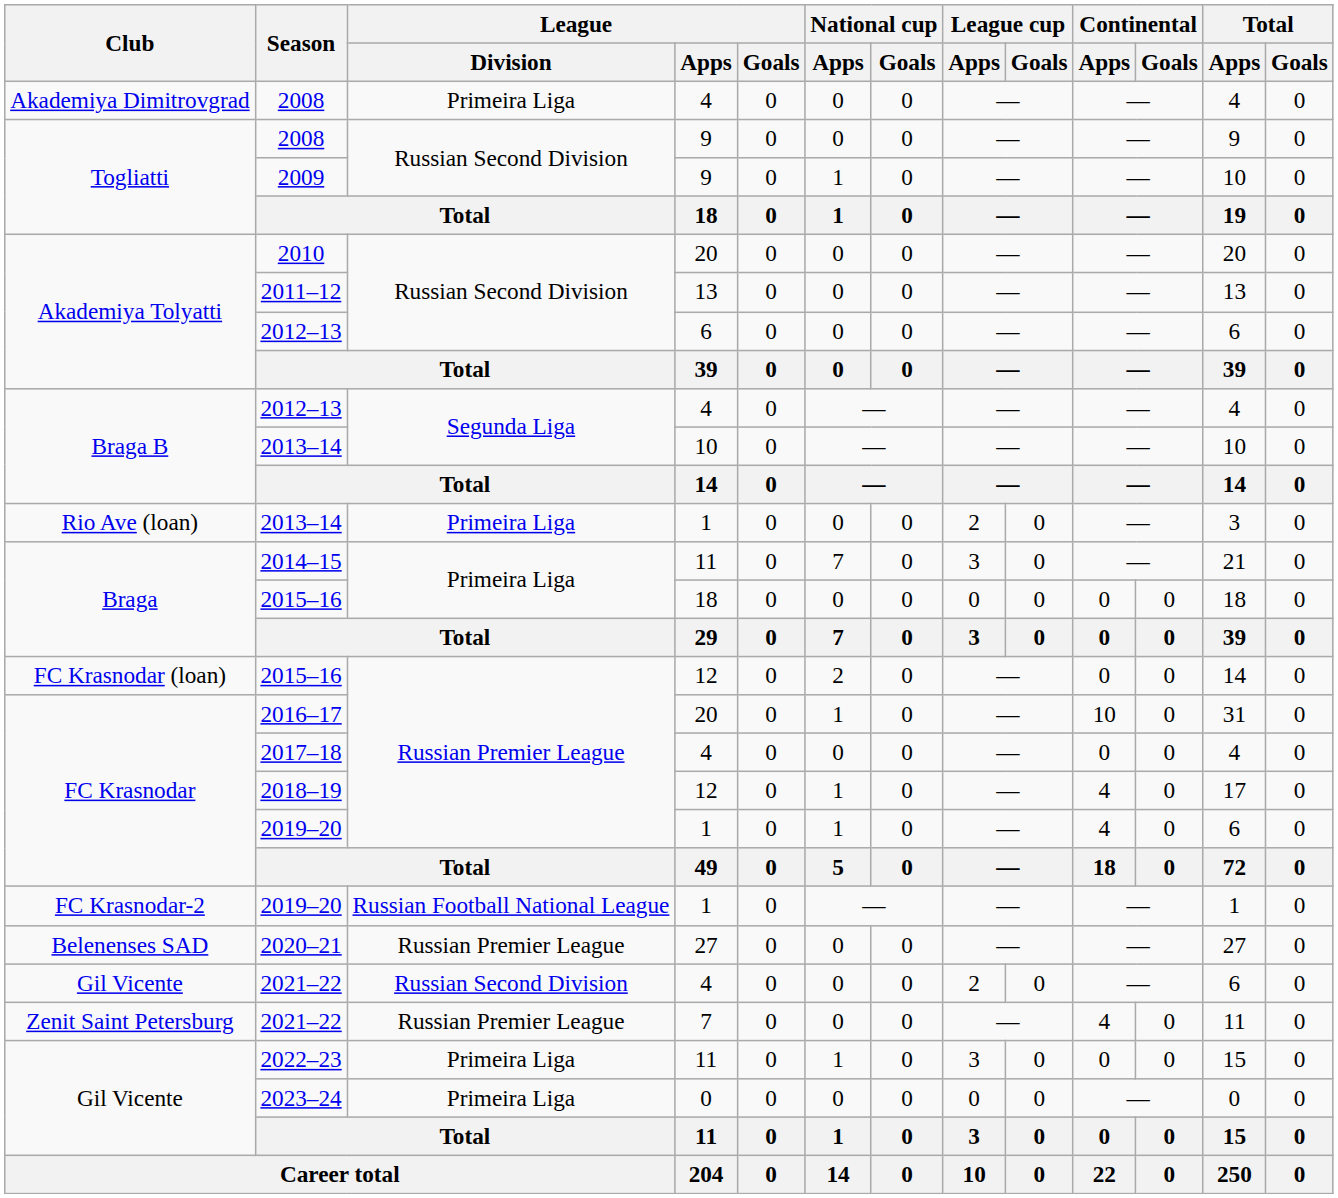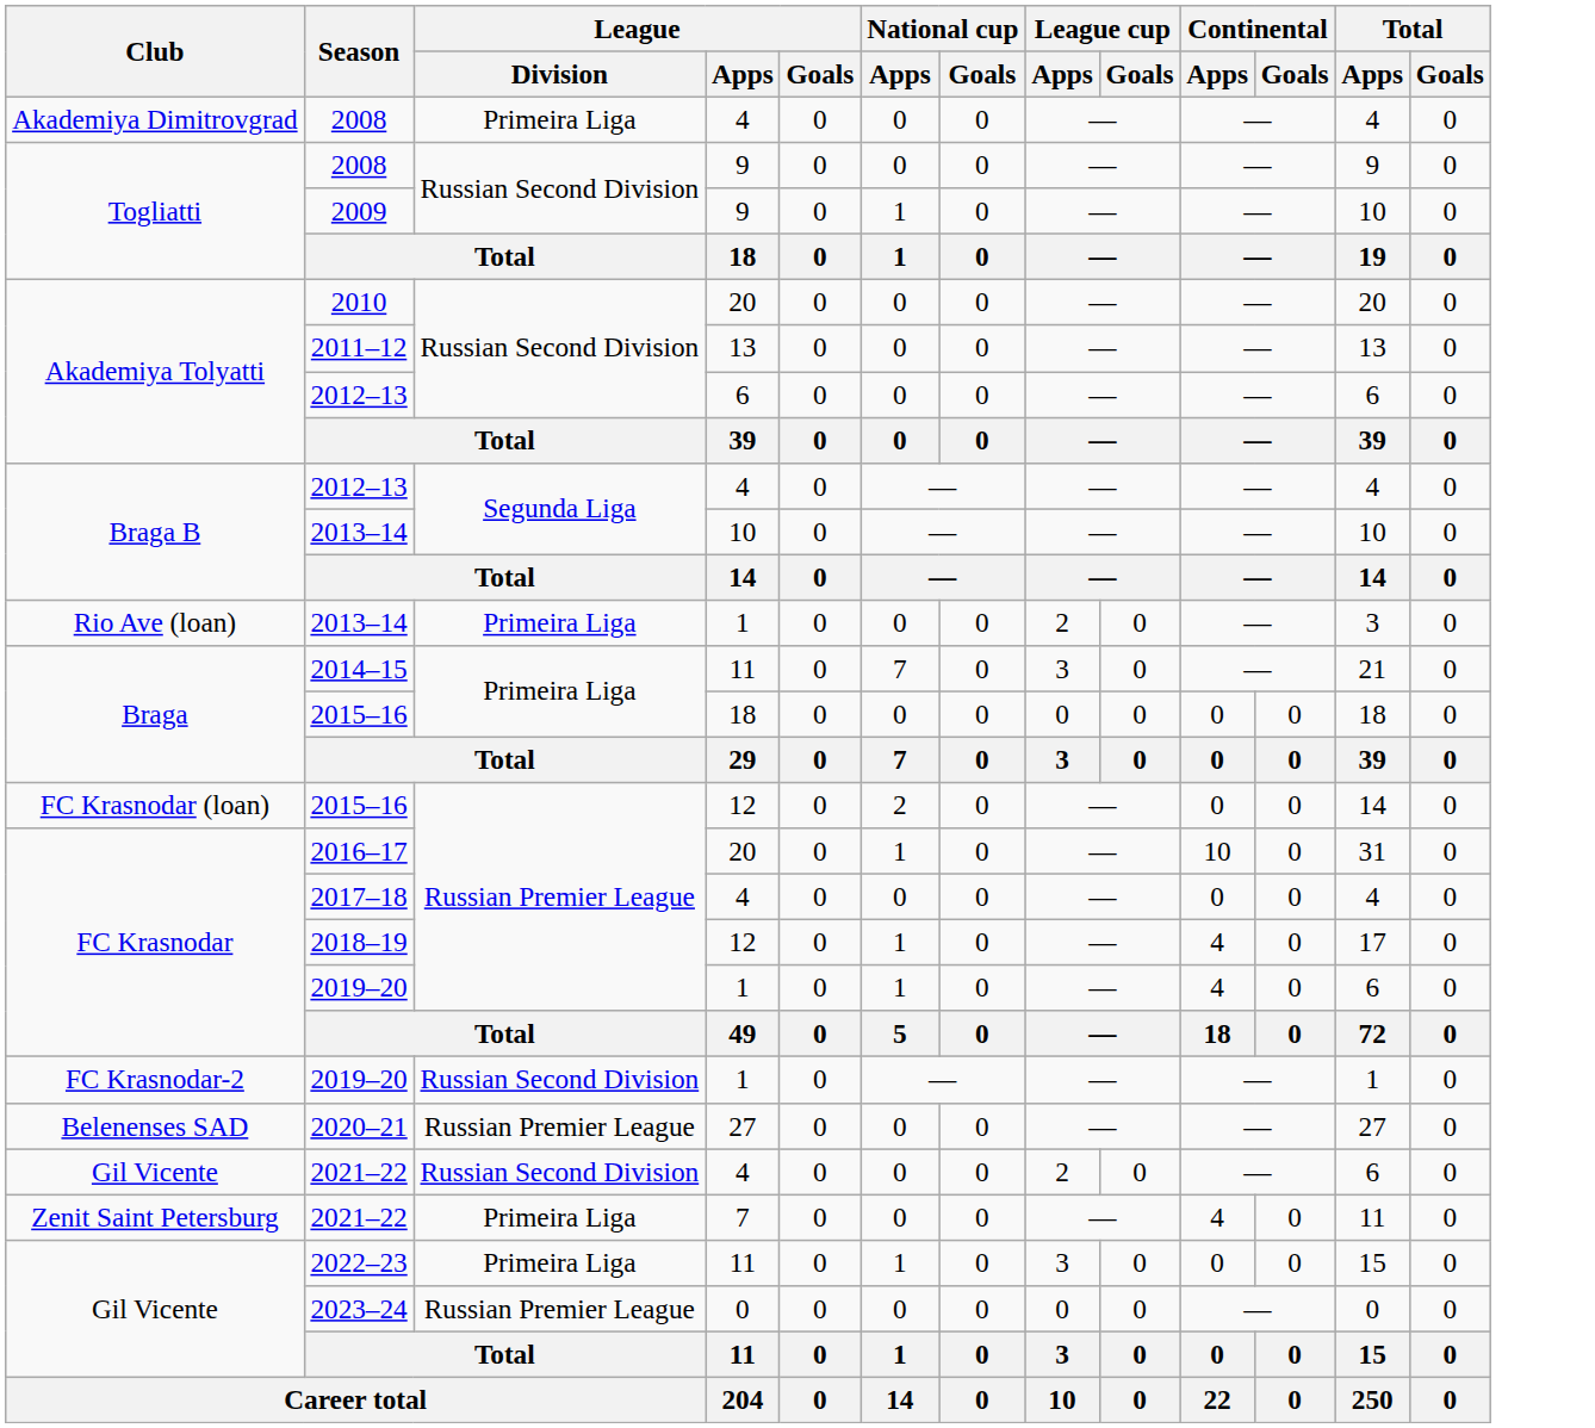 <table class="wikitable" style="text-align: center; font-size: 95%;">
 <tr>
 <th rowspan=2>Club</th>
 <th rowspan=2>Season</th>
 <th colspan=3>League</th>
 <th colspan=2>National cup</th>
 <th colspan="2">League cup</th>
 <th colspan="2">Continental</th>
 <th colspan=2>Total</th>
 </tr>
 <tr>
 <th>Division</th>
 <th>Apps</th>
 <th>Goals</th>
 <th>Apps</th>
 <th>Goals</th>
 <th>Apps</th>
 <th>Goals</th>
 <th>Apps</th>
 <th>Goals</th>
 <th>Apps</th>
 <th>Goals</th>
 </tr>
 <tr>
 <td><a href='#'>Akademiya Dimitrovgrad</a></td>
 <td><a href='#'>2008</a></td>
 <td>Primeira Liga</td>
 <td>4</td>
 <td>0</td>
 <td>0</td>
 <td>0</td>
 <td colspan="2">—</td>
 <td colspan="2">—</td>
 <td>4</td>
 <td>0</td>
 </tr>
 <tr>
 <td rowspan="3"><a href='#'>Togliatti</a></td>
 <td><a href='#'>2008</a></td>
 <td rowspan="2">Russian Second Division</td>
 <td>9</td>
 <td>0</td>
 <td>0</td>
 <td>0</td>
 <td colspan="2">—</td>
 <td colspan="2">—</td>
 <td>9</td>
 <td>0</td>
 </tr>
 <tr>
 <td><a href='#'>2009</a></td>
 <td>9</td>
 <td>0</td>
 <td>1</td>
 <td>0</td>
 <td colspan="2">—</td>
 <td colspan="2">—</td>
 <td>10</td>
 <td>0</td>
 </tr>
 <tr>
 <th colspan="2">Total</th>
 <th>18</th>
 <th>0</th>
 <th>1</th>
 <th>0</th>
 <th colspan="2">—</th>
 <th colspan="2">—</th>
 <th>19</th>
 <th>0</th>
 </tr>
 <tr>
 <td rowspan=4><a href='#'>Akademiya Tolyatti</a></td>
 <td><a href='#'>2010</a></td>
 <td rowspan=3>Russian Second Division</td>
 <td>20</td>
 <td>0</td>
 <td>0</td>
 <td>0</td>
 <td colspan="2">—</td>
 <td colspan="2">—</td>
 <td>20</td>
 <td>0</td>
 </tr>
 <tr>
 <td><a href='#'>2011–12</a></td>
 <td>13</td>
 <td>0</td>
 <td>0</td>
 <td>0</td>
 <td colspan="2">—</td>
 <td colspan="2">—</td>
 <td>13</td>
 <td>0</td>
 </tr>
 <tr>
 <td><a href='#'>2012–13</a></td>
 <td>6</td>
 <td>0</td>
 <td>0</td>
 <td>0</td>
 <td colspan="2">—</td>
 <td colspan="2">—</td>
 <td>6</td>
 <td>0</td>
 </tr>
 <tr>
 <th colspan=2>Total</th>
 <th>39</th>
 <th>0</th>
 <th>0</th>
 <th>0</th>
 <th colspan="2">—</th>
 <th colspan="2">—</th>
 <th>39</th>
 <th>0</th>
 </tr>
 <tr>
 <td rowspan=3><a href='#'>Braga B</a></td>
 <td><a href='#'>2012–13</a></td>
 <td rowspan=2><a href='#'>Segunda Liga</a></td>
 <td>4</td>
 <td>0</td>
 <td colspan=2>—</td>
 <td colspan="2">—</td>
 <td colspan="2">—</td>
 <td>4</td>
 <td>0</td>
 </tr>
 <tr>
 <td><a href='#'>2013–14</a></td>
 <td>10</td>
 <td>0</td>
 <td colspan=2>—</td>
 <td colspan="2">—</td>
 <td colspan="2">—</td>
 <td>10</td>
 <td>0</td>
 </tr>
 <tr>
 <th colspan=2>Total</th>
 <th>14</th>
 <th>0</th>
 <th colspan="2">—</th>
 <th colspan="2">—</th>
 <th colspan="2">—</th>
 <th>14</th>
 <th>0</th>
 </tr>
 <tr>
 <td><a href='#'>Rio Ave</a> (loan)</td>
 <td><a href='#'>2013–14</a></td>
 <td><a href='#'>Primeira Liga</a></td>
 <td>1</td>
 <td>0</td>
 <td>0</td>
 <td>0</td>
 <td>2</td>
 <td>0</td>
 <td colspan="2">—</td>
 <td>3</td>
 <td>0</td>
 </tr>
 <tr>
 <td rowspan=3><a href='#'>Braga</a></td>
 <td><a href='#'>2014–15</a></td>
 <td rowspan="2">Primeira Liga</td>
 <td>11</td>
 <td>0</td>
 <td>7</td>
 <td>0</td>
 <td>3</td>
 <td>0</td>
 <td colspan="2">—</td>
 <td>21</td>
 <td>0</td>
 </tr>
 <tr>
 <td><a href='#'>2015–16</a></td>
 <td>18</td>
 <td>0</td>
 <td>0</td>
 <td>0</td>
 <td>0</td>
 <td>0</td>
 <td>0</td>
 <td>0</td>
 <td>18</td>
 <td>0</td>
 </tr>
 <tr>
 <th colspan="2">Total</th>
 <th>29</th>
 <th>0</th>
 <th>7</th>
 <th>0</th>
 <th>3</th>
 <th>0</th>
 <th>0</th>
 <th>0</th>
 <th>39</th>
 <th>0</th>
 </tr>
 <tr>
 <td><a href='#'>FC Krasnodar</a> (loan)</td>
 <td><a href='#'>2015–16</a></td>
 <td rowspan="5"><a href='#'>Russian Premier League</a></td>
 <td>12</td>
 <td>0</td>
 <td>2</td>
 <td>0</td>
 <td colspan="2">—</td>
 <td>0</td>
 <td>0</td>
 <td>14</td>
 <td>0</td>
 </tr>
 <tr>
 <td rowspan="5"><a href='#'>FC Krasnodar</a></td>
 <td><a href='#'>2016–17</a></td>
 <td>20</td>
 <td>0</td>
 <td>1</td>
 <td>0</td>
 <td colspan="2">—</td>
 <td>10</td>
 <td>0</td>
 <td>31</td>
 <td>0</td>
 </tr>
 <tr>
 <td><a href='#'>2017–18</a></td>
 <td>4</td>
 <td>0</td>
 <td>0</td>
 <td>0</td>
 <td colspan="2">—</td>
 <td>0</td>
 <td>0</td>
 <td>4</td>
 <td>0</td>
 </tr>
 <tr>
 <td><a href='#'>2018–19</a></td>
 <td>12</td>
 <td>0</td>
 <td>1</td>
 <td>0</td>
 <td colspan="2">—</td>
 <td>4</td>
 <td>0</td>
 <td>17</td>
 <td>0</td>
 </tr>
 <tr>
 <td><a href='#'>2019–20</a></td>
 <td>1</td>
 <td>0</td>
 <td>1</td>
 <td>0</td>
 <td colspan="2">—</td>
 <td>4</td>
 <td>0</td>
 <td>6</td>
 <td>0</td>
 </tr>
 <tr>
 <th colspan=2>Total</th>
 <th>49</th>
 <th>0</th>
 <th>5</th>
 <th>0</th>
 <th colspan="2">—</th>
 <th>18</th>
 <th>0</th>
 <th>72</th>
 <th>0</th>
 </tr>
 <tr>
 <td><a href='#'>FC Krasnodar-2</a></td>
 <td><a href='#'>2019–20</a></td>
-<td><a href='#'>Russian Football National League</a></td>
+<td><a href='#'>Russian Second Division</a></td>
 <td>1</td>
 <td>0</td>
 <td colspan="2">—</td>
 <td colspan="2">—</td>
 <td colspan="2">—</td>
 <td>1</td>
 <td>0</td>
 </tr>
 <tr>
 <td><a href='#'>Belenenses SAD</a></td>
 <td><a href='#'>2020–21</a></td>
 <td>Russian Premier League</td>
 <td>27</td>
 <td>0</td>
 <td>0</td>
 <td>0</td>
 <td colspan="2">—</td>
 <td colspan="2">—</td>
 <td>27</td>
 <td>0</td>
 </tr>
 <tr>
 <td><a href='#'>Gil Vicente</a></td>
 <td><a href='#'>2021–22</a></td>
 <td><a href='#'>Russian Second Division</a></td>
 <td>4</td>
 <td>0</td>
 <td>0</td>
 <td>0</td>
 <td>2</td>
 <td>0</td>
 <td colspan="2">—</td>
 <td>6</td>
 <td>0</td>
 </tr>
 <tr>
 <td><a href='#'>Zenit Saint Petersburg</a></td>
 <td><a href='#'>2021–22</a></td>
-<td>Russian Premier League</td>
+<td>Primeira Liga</td>
 <td>7</td>
 <td>0</td>
 <td>0</td>
 <td>0</td>
 <td colspan="2">—</td>
 <td>4</td>
 <td>0</td>
 <td>11</td>
 <td>0</td>
 </tr>
 <tr>
 <td rowspan="3">Gil Vicente</td>
 <td><a href='#'>2022–23</a></td>
 <td>Primeira Liga</td>
 <td>11</td>
 <td>0</td>
 <td>1</td>
 <td>0</td>
 <td>3</td>
 <td>0</td>
 <td>0</td>
 <td>0</td>
 <td>15</td>
 <td>0</td>
 </tr>
 <tr>
 <td><a href='#'>2023–24</a></td>
-<td>Primeira Liga</td>
+<td>Russian Premier League</td>
 <td>0</td>
 <td>0</td>
 <td>0</td>
 <td>0</td>
 <td>0</td>
 <td>0</td>
 <td colspan="2">—</td>
 <td>0</td>
 <td>0</td>
 </tr>
 <tr>
 <th colspan="2">Total</th>
 <th>11</th>
 <th>0</th>
 <th>1</th>
 <th>0</th>
 <th>3</th>
 <th>0</th>
 <th>0</th>
 <th>0</th>
 <th>15</th>
 <th>0</th>
 </tr>
 <tr>
 <th colspan="3">Career total</th>
 <th>204</th>
 <th>0</th>
 <th>14</th>
 <th>0</th>
 <th>10</th>
 <th>0</th>
 <th>22</th>
 <th>0</th>
 <th>250</th>
 <th>0</th>
 </tr>
 </table>
